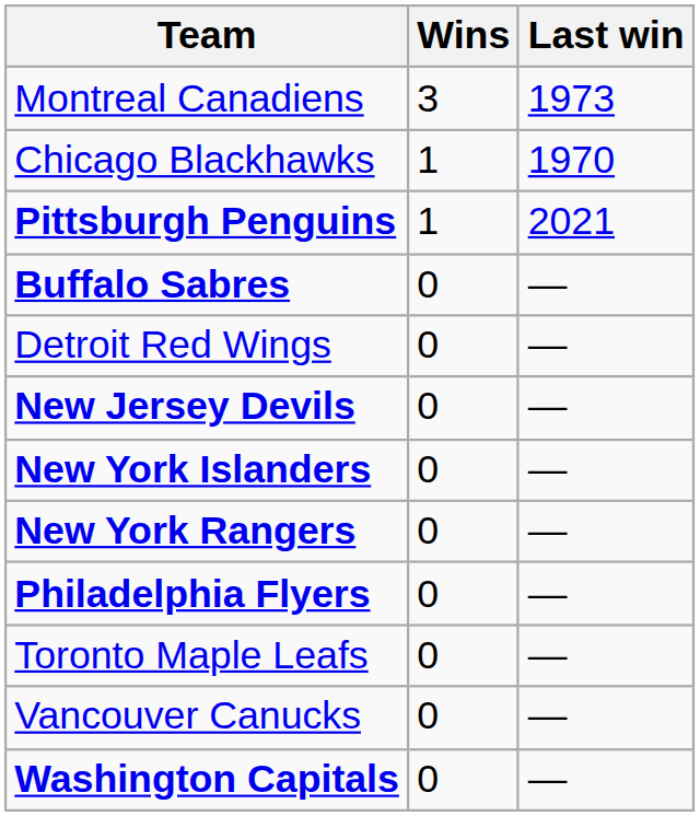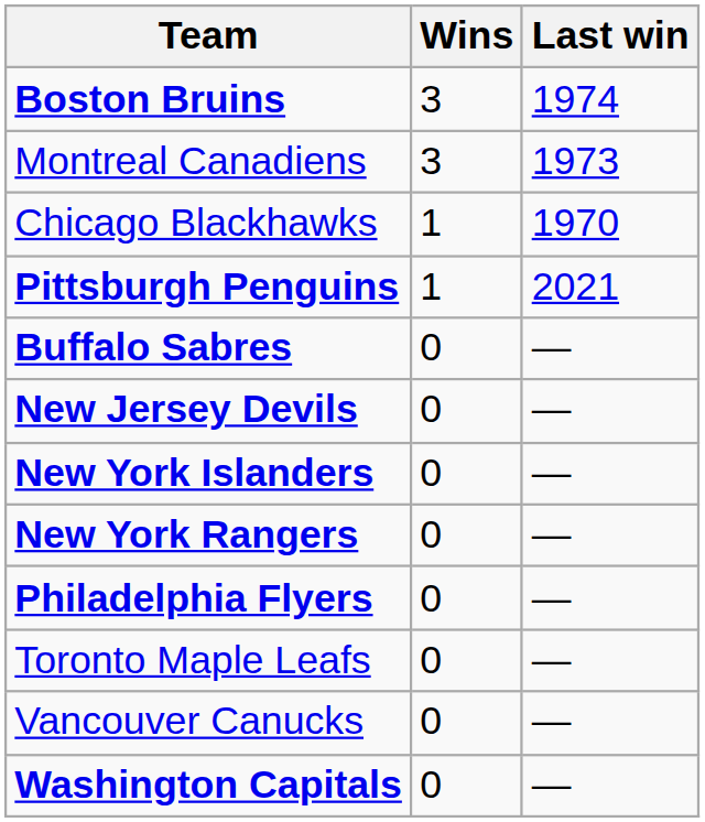 <table class="wikitable">
 <tr>
 <th>Team</th>
 <th>Wins</th>
 <th>Last win</th>
+</tr>
+<tr>
+<td><strong><a href='#'>Boston Bruins</a></strong></td>
+<td>3</td>
+<td><a href='#'>1974</a></td>
 </tr>
 <tr>
 <td><a href='#'>Montreal Canadiens</a></td>
 <td>3</td>
 <td><a href='#'>1973</a></td>
 </tr>
 <tr>
 <td><a href='#'>Chicago Blackhawks</a></td>
 <td>1</td>
 <td><a href='#'>1970</a></td>
 </tr>
 <tr>
 <td><strong><a href='#'>Pittsburgh Penguins</a></strong></td>
 <td>1</td>
 <td><a href='#'>2021</a></td>
 </tr>
 <tr>
 <td><strong><a href='#'>Buffalo Sabres</a></strong></td>
-<td>0</td>
-<td>—</td>
-</tr>
-<tr>
-<td><a href='#'>Detroit Red Wings</a></td>
 <td>0</td>
 <td>—</td>
 </tr>
 <tr>
 <td><strong><a href='#'>New Jersey Devils</a></strong></td>
 <td>0</td>
 <td>—</td>
 </tr>
 <tr>
 <td><strong><a href='#'>New York Islanders</a></strong></td>
 <td>0</td>
 <td>—</td>
 </tr>
 <tr>
 <td><strong><a href='#'>New York Rangers</a></strong></td>
 <td>0</td>
 <td>—</td>
 </tr>
 <tr>
 <td><strong><a href='#'>Philadelphia Flyers</a></strong></td>
 <td>0</td>
 <td>—</td>
 </tr>
 <tr>
 <td><a href='#'>Toronto Maple Leafs</a></td>
 <td>0</td>
 <td>—</td>
 </tr>
 <tr>
 <td><a href='#'>Vancouver Canucks</a></td>
 <td>0</td>
 <td>—</td>
 </tr>
 <tr>
 <td><strong><a href='#'>Washington Capitals</a></strong></td>
 <td>0</td>
 <td>—</td>
 </tr>
 <tr>
 </tr>
 </table>
